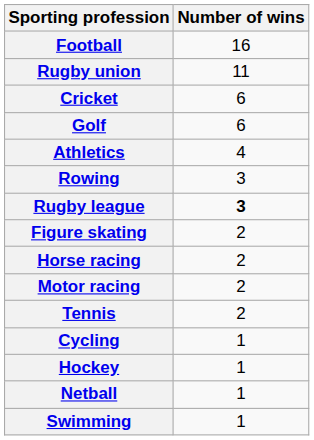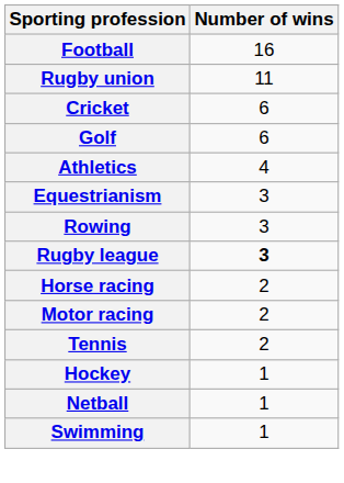 <table class="wikitable plainrowheaders sortable">
 <tr>
 <th scope=col>Sporting profession</th>
 <th scope=col>Number of wins</th>
 </tr>
 <tr>
 <th scope=row><a href='#'>Football</a></th>
 <td align=center>16</td>
 </tr>
 <tr>
 <th scope=row><a href='#'>Rugby union</a></th>
 <td align=center>11</td>
 </tr>
 <tr>
 <th scope=row><a href='#'>Cricket</a></th>
 <td align=center>6</td>
 </tr>
 <tr>
 <th scope=row><a href='#'>Golf</a></th>
 <td align=center>6</td>
 </tr>
 <tr>
 <th scope=row><a href='#'>Athletics</a></th>
 <td align=center>4</td>
 </tr>
 <tr>
+<th scope=row><a href='#'>Equestrianism</a></th>
+<td align=center>3</td>
+</tr>
+<tr>
 <th scope=row><a href='#'>Rowing</a></th>
 <td align=center>3</td>
 </tr>
 <tr>
 <th scope=row><a href='#'>Rugby league</a></th>
 <td align=center><strong>3</strong></td>
-</tr>
-<tr>
-<th scope=row><a href='#'>Figure skating</a></th>
-<td align=center>2</td>
 </tr>
 <tr>
 <th scope=row><a href='#'>Horse racing</a></th>
 <td align=center>2</td>
 </tr>
 <tr>
 <th scope=row><a href='#'>Motor racing</a></th>
 <td align=center>2</td>
 </tr>
 <tr>
 <th scope=row><a href='#'>Tennis</a></th>
 <td align=center>2</td>
 </tr>
 <tr>
-<th scope=row><a href='#'>Cycling</a></th>
-<td align=center>1</td>
-</tr>
-<tr>
 <th scope=row><a href='#'>Hockey</a></th>
 <td align=center>1</td>
 </tr>
 <tr>
 <th scope=row><a href='#'>Netball</a></th>
 <td align=center>1</td>
 </tr>
 <tr>
 <th scope=row><a href='#'>Swimming</a></th>
 <td align=center>1</td>
 </tr>
 </table>
